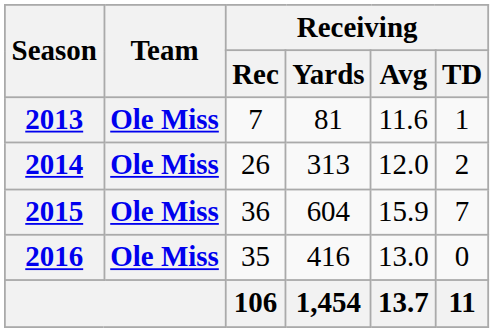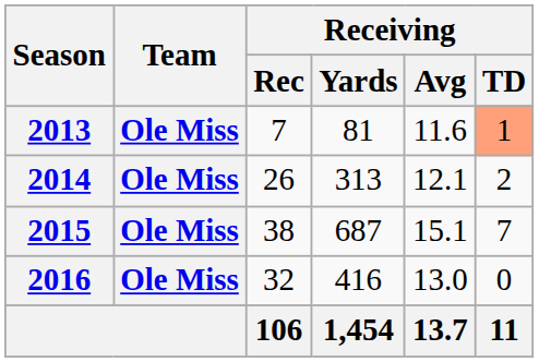 <table class="wikitable" style="text-align:center">
 <tr>
 <th rowspan="2">Season</th>
 <th rowspan="2">Team</th>
 <th colspan="4">Receiving</th>
 </tr>
 <tr>
 <th>Rec</th>
 <th>Yards</th>
 <th>Avg</th>
 <th>TD</th>
 </tr>
 <tr>
 <th><a href='#'>2013</a></th>
 <th><a href='#'>Ole Miss</a></th>
 <td>7</td>
 <td>81</td>
 <td>11.6</td>
-<td>1</td>
+<td style="background: lightsalmon;">1</td>
 </tr>
 <tr>
 <th><a href='#'>2014</a></th>
 <th><a href='#'>Ole Miss</a></th>
 <td>26</td>
 <td>313</td>
-<td>12.0</td>
+<td>12.1</td>
 <td>2</td>
 </tr>
 <tr>
 <th><a href='#'>2015</a></th>
 <th><a href='#'>Ole Miss</a></th>
-<td>36</td>
-<td>604</td>
-<td>15.9</td>
+<td>38</td>
+<td>687</td>
+<td>15.1</td>
 <td>7</td>
 </tr>
 <tr>
 <th><a href='#'>2016</a></th>
 <th><a href='#'>Ole Miss</a></th>
-<td>35</td>
+<td>32</td>
 <td>416</td>
 <td>13.0</td>
 <td>0</td>
 </tr>
 <tr>
 <th colspan="2"></th>
 <th>106</th>
 <th>1,454</th>
 <th>13.7</th>
 <th>11</th>
 </tr>
 </table>
